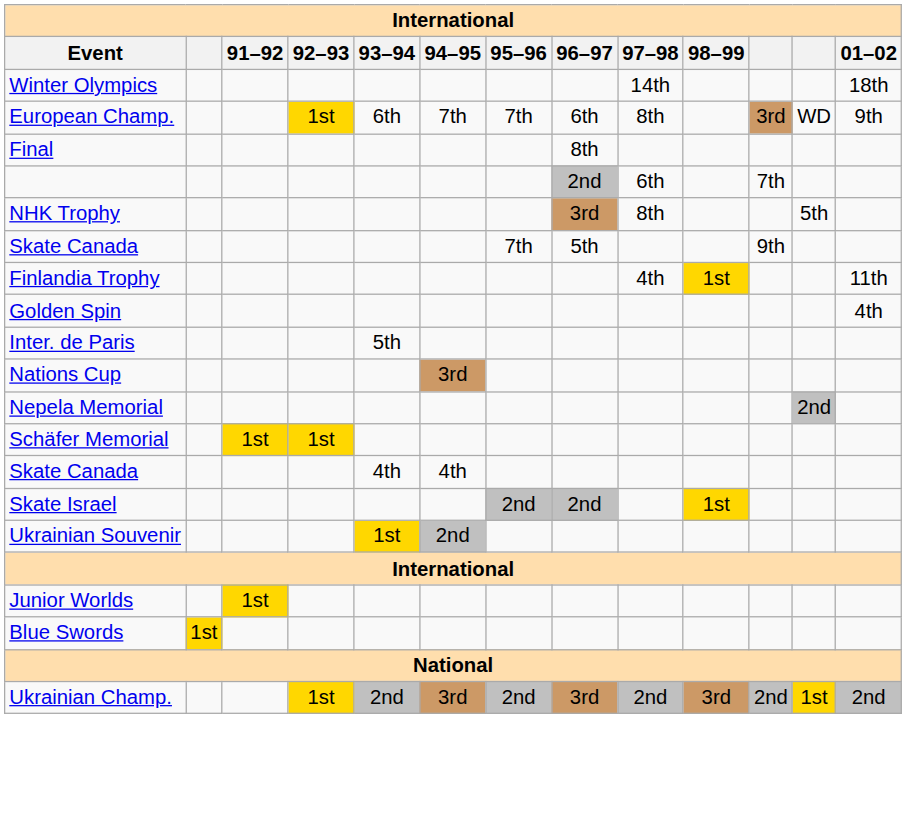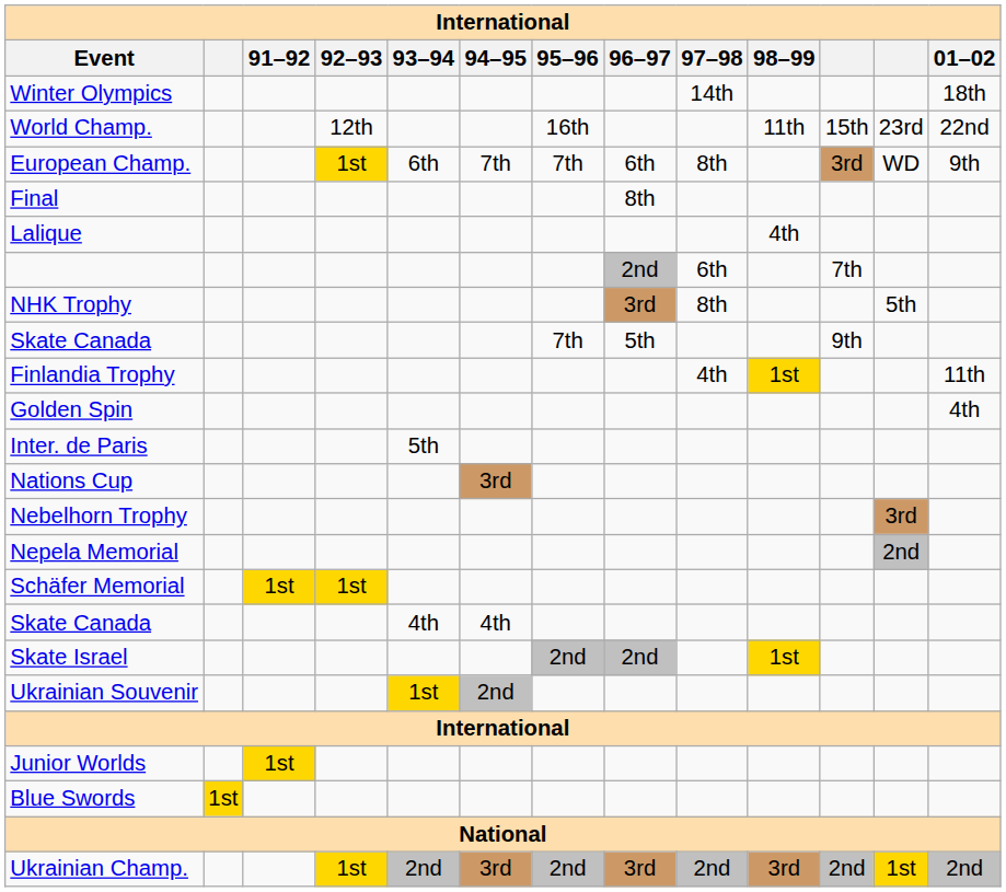 <table class="wikitable" style="text-align:center">
 <tr>
 <th style="background-color: #ffdead; " colspan=13 align=center>International</th>
 </tr>
 <tr>
 <th>Event</th>
 <th> <br> </th>
 <th>91–92 <br> </th>
 <th>92–93 <br> </th>
 <th>93–94 <br> </th>
 <th>94–95 <br> </th>
 <th>95–96 <br> </th>
 <th>96–97 <br> </th>
 <th>97–98 <br> </th>
 <th>98–99 <br> </th>
 <th> <br> </th>
 <th> <br> </th>
 <th>01–02 <br> </th>
 </tr>
 <tr>
 <td align=left><a href='#'>Winter Olympics</a></td>
 <td></td>
 <td></td>
 <td></td>
 <td></td>
 <td></td>
 <td></td>
 <td></td>
 <td>14th</td>
 <td></td>
 <td></td>
 <td></td>
 <td>18th</td>
 </tr>
 <tr>
+<td align=left><a href='#'>World Champ.</a></td>
+<td></td>
+<td></td>
+<td>12th</td>
+<td></td>
+<td></td>
+<td>16th</td>
+<td></td>
+<td></td>
+<td>11th</td>
+<td>15th</td>
+<td>23rd</td>
+<td>22nd</td>
+</tr>
+<tr>
 <td align=left><a href='#'>European Champ.</a></td>
 <td></td>
 <td></td>
 <td bgcolor=gold>1st</td>
 <td>6th</td>
 <td>7th</td>
 <td>7th</td>
 <td>6th</td>
 <td>8th</td>
 <td></td>
 <td bgcolor=cc9966>3rd</td>
 <td>WD</td>
 <td>9th</td>
 </tr>
 <tr>
 <td align=left> <a href='#'>Final</a></td>
 <td></td>
 <td></td>
 <td></td>
 <td></td>
 <td></td>
 <td></td>
 <td>8th</td>
 <td></td>
 <td></td>
+<td></td>
+<td></td>
+<td></td>
+</tr>
+<tr>
+<td align=left> <a href='#'>Lalique</a></td>
+<td></td>
+<td></td>
+<td></td>
+<td></td>
+<td></td>
+<td></td>
+<td></td>
+<td></td>
+<td>4th</td>
 <td></td>
 <td></td>
 <td></td>
 </tr>
 <tr>
 <td align=left> <a href='#'></a></td>
 <td></td>
 <td></td>
 <td></td>
 <td></td>
 <td></td>
 <td></td>
 <td bgcolor=silver>2nd</td>
 <td>6th</td>
 <td></td>
 <td>7th</td>
 <td></td>
 <td></td>
 </tr>
 <tr>
 <td align=left> <a href='#'>NHK Trophy</a></td>
 <td></td>
 <td></td>
 <td></td>
 <td></td>
 <td></td>
 <td></td>
 <td bgcolor=cc9966>3rd</td>
 <td>8th</td>
 <td></td>
 <td></td>
 <td>5th</td>
 <td></td>
 </tr>
 <tr>
 <td align=left> <a href='#'>Skate Canada</a></td>
 <td></td>
 <td></td>
 <td></td>
 <td></td>
 <td></td>
 <td>7th</td>
 <td>5th</td>
 <td></td>
 <td></td>
 <td>9th</td>
 <td></td>
 <td></td>
 </tr>
 <tr>
 <td align=left><a href='#'>Finlandia Trophy</a></td>
 <td></td>
 <td></td>
 <td></td>
 <td></td>
 <td></td>
 <td></td>
 <td></td>
 <td>4th</td>
 <td bgcolor=gold>1st</td>
 <td></td>
 <td></td>
 <td>11th</td>
 </tr>
 <tr>
 <td align=left><a href='#'>Golden Spin</a></td>
 <td></td>
 <td></td>
 <td></td>
 <td></td>
 <td></td>
 <td></td>
 <td></td>
 <td></td>
 <td></td>
 <td></td>
 <td></td>
 <td>4th</td>
 </tr>
 <tr>
 <td align=left><a href='#'>Inter. de Paris</a></td>
 <td></td>
 <td></td>
 <td></td>
 <td>5th</td>
 <td></td>
 <td></td>
 <td></td>
 <td></td>
 <td></td>
 <td></td>
 <td></td>
 <td></td>
 </tr>
 <tr>
 <td align=left><a href='#'>Nations Cup</a></td>
 <td></td>
 <td></td>
 <td></td>
 <td></td>
 <td bgcolor=cc9966>3rd</td>
 <td></td>
 <td></td>
 <td></td>
 <td></td>
 <td></td>
 <td></td>
+<td></td>
+</tr>
+<tr>
+<td align=left><a href='#'>Nebelhorn Trophy</a></td>
+<td></td>
+<td></td>
+<td></td>
+<td></td>
+<td></td>
+<td></td>
+<td></td>
+<td></td>
+<td></td>
+<td></td>
+<td bgcolor=cc9966>3rd</td>
 <td></td>
 </tr>
 <tr>
 <td align=left><a href='#'>Nepela Memorial</a></td>
 <td></td>
 <td></td>
 <td></td>
 <td></td>
 <td></td>
 <td></td>
 <td></td>
 <td></td>
 <td></td>
 <td></td>
 <td bgcolor=silver>2nd</td>
 <td></td>
 </tr>
 <tr>
 <td align=left><a href='#'>Schäfer Memorial</a></td>
 <td></td>
 <td bgcolor=gold>1st</td>
 <td bgcolor=gold>1st</td>
 <td></td>
 <td></td>
 <td></td>
 <td></td>
 <td></td>
 <td></td>
 <td></td>
 <td></td>
 <td></td>
 </tr>
 <tr>
 <td align=left><a href='#'>Skate Canada</a></td>
 <td></td>
 <td></td>
 <td></td>
 <td>4th</td>
 <td>4th</td>
 <td></td>
 <td></td>
 <td></td>
 <td></td>
 <td></td>
 <td></td>
 <td></td>
 </tr>
 <tr>
 <td align=left><a href='#'>Skate Israel</a></td>
 <td></td>
 <td></td>
 <td></td>
 <td></td>
 <td></td>
 <td bgcolor=silver>2nd</td>
 <td bgcolor=silver>2nd</td>
 <td></td>
 <td bgcolor=gold>1st</td>
 <td></td>
 <td></td>
 <td></td>
 </tr>
 <tr>
 <td align=left><a href='#'>Ukrainian Souvenir</a></td>
 <td></td>
 <td></td>
 <td></td>
 <td bgcolor=gold>1st</td>
 <td bgcolor=silver>2nd</td>
 <td></td>
 <td></td>
 <td></td>
 <td></td>
 <td></td>
 <td></td>
 <td></td>
 </tr>
 <tr>
 <th style="background-color: #ffdead; " colspan=13 align=center>International</th>
 </tr>
 <tr>
 <td align=left><a href='#'>Junior Worlds</a></td>
 <td></td>
 <td bgcolor=gold>1st</td>
 <td></td>
 <td></td>
 <td></td>
 <td></td>
 <td></td>
 <td></td>
 <td></td>
 <td></td>
 <td></td>
 <td></td>
 </tr>
 <tr>
 <td align=left><a href='#'>Blue Swords</a></td>
 <td bgcolor=gold>1st</td>
 <td></td>
 <td></td>
 <td></td>
 <td></td>
 <td></td>
 <td></td>
 <td></td>
 <td></td>
 <td></td>
 <td></td>
 <td></td>
 </tr>
 <tr>
 <th style="background-color: #ffdead; " colspan=13 align=center>National</th>
 </tr>
 <tr>
 <td align=left><a href='#'>Ukrainian Champ.</a></td>
 <td></td>
 <td></td>
 <td bgcolor=gold>1st</td>
 <td bgcolor=silver>2nd</td>
 <td bgcolor=cc9966>3rd</td>
 <td bgcolor=silver>2nd</td>
 <td bgcolor=cc9966>3rd</td>
 <td bgcolor=silver>2nd</td>
 <td bgcolor=cc9966>3rd</td>
 <td bgcolor=silver>2nd</td>
 <td bgcolor=gold>1st</td>
 <td bgcolor=silver>2nd</td>
 </tr>
 </table>
